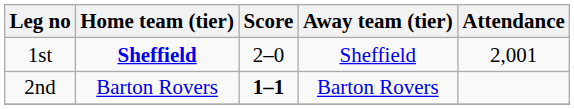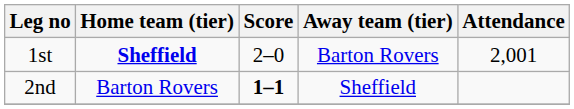 <table class="wikitable" style="text-align:center">
 <tr>
 <th>Leg no</th>
 <th>Home team (tier)</th>
 <th>Score</th>
 <th>Away team (tier)</th>
 <th>Attendance</th>
 </tr>
 <tr>
 <td>1st</td>
 <td><strong><a href='#'>Sheffield</a></strong></td>
 <td>2–0</td>
-<td><a href='#'>Sheffield</a></td>
+<td><a href='#'>Barton Rovers</a></td>
 <td>2,001</td>
 </tr>
 <tr>
 <td>2nd</td>
 <td><a href='#'>Barton Rovers</a></td>
 <td><strong>1–1</strong></td>
-<td><a href='#'>Barton Rovers</a></td>
+<td><a href='#'>Sheffield</a></td>
 <td></td>
 </tr>
 <tr>
 </tr>
 </table>
